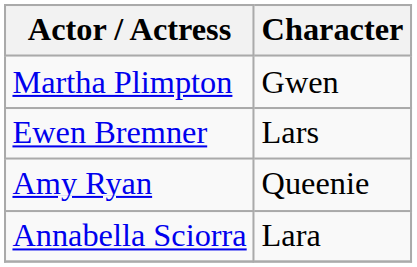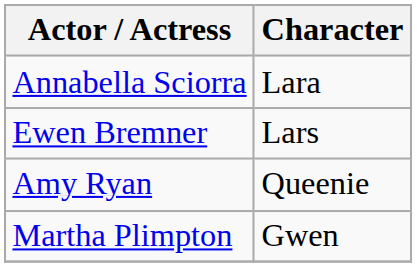 <table class="wikitable">
 <tr>
 <th>Actor / Actress</th>
 <th>Character</th>
 </tr>
 <tr>
-<td><a href='#'>Martha Plimpton</a></td>
-<td>Gwen</td>
+<td><a href='#'>Annabella Sciorra</a></td>
+<td>Lara</td>
 </tr>
 <tr>
 <td><a href='#'>Ewen Bremner</a></td>
 <td>Lars</td>
 </tr>
 <tr>
 <td><a href='#'>Amy Ryan</a></td>
 <td>Queenie</td>
 </tr>
 <tr>
-<td><a href='#'>Annabella Sciorra</a></td>
-<td>Lara</td>
+<td><a href='#'>Martha Plimpton</a></td>
+<td>Gwen</td>
 </tr>
 <tr>
 </tr>
 </table>
